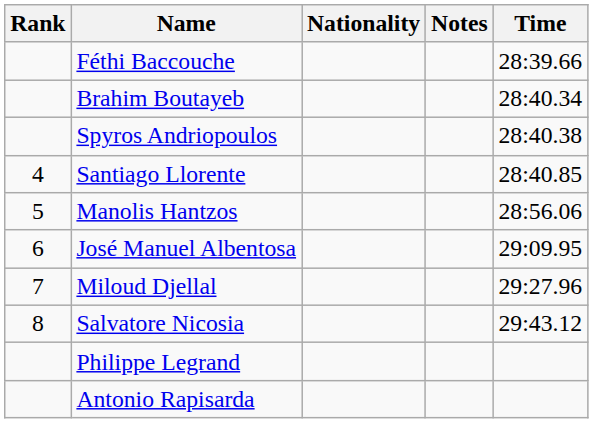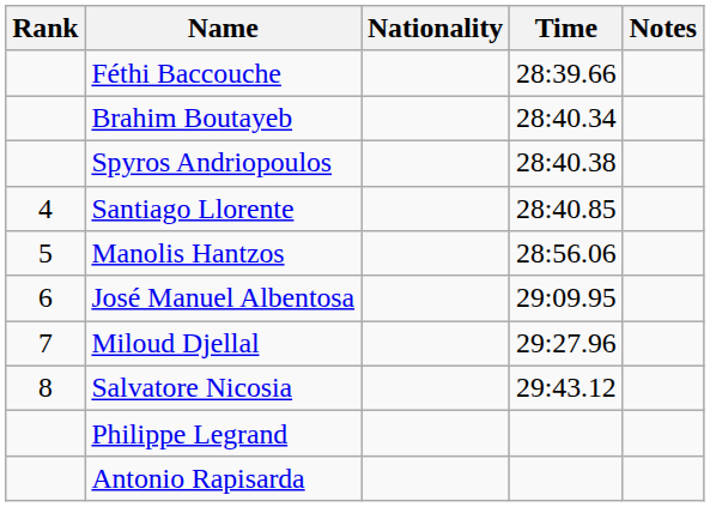 <table class="wikitable sortable" style="text-align:center">
 <tr>
 <th>Rank</th>
 <th>Name</th>
 <th>Nationality</th>
+<th>Time</th>
 <th>Notes</th>
-<th>Time</th>
 </tr>
 <tr>
 <td></td>
 <td align=left><a href='#'>Féthi Baccouche</a></td>
 <td align=left></td>
+<td>28:39.66</td>
 <td></td>
-<td>28:39.66</td>
 </tr>
 <tr>
 <td></td>
 <td align=left><a href='#'>Brahim Boutayeb</a></td>
 <td align=left></td>
+<td>28:40.34</td>
 <td></td>
-<td>28:40.34</td>
 </tr>
 <tr>
 <td></td>
 <td align=left><a href='#'>Spyros Andriopoulos</a></td>
 <td align=left></td>
+<td>28:40.38</td>
 <td></td>
-<td>28:40.38</td>
 </tr>
 <tr>
 <td>4</td>
 <td align=left><a href='#'>Santiago Llorente</a></td>
 <td align=left></td>
+<td>28:40.85</td>
 <td></td>
-<td>28:40.85</td>
 </tr>
 <tr>
 <td>5</td>
 <td align=left><a href='#'>Manolis Hantzos</a></td>
 <td align=left></td>
+<td>28:56.06</td>
 <td></td>
-<td>28:56.06</td>
 </tr>
 <tr>
 <td>6</td>
 <td align=left><a href='#'>José Manuel Albentosa</a></td>
 <td align=left></td>
+<td>29:09.95</td>
 <td></td>
-<td>29:09.95</td>
 </tr>
 <tr>
 <td>7</td>
 <td align=left><a href='#'>Miloud Djellal</a></td>
 <td align=left></td>
+<td>29:27.96</td>
 <td></td>
-<td>29:27.96</td>
 </tr>
 <tr>
 <td>8</td>
 <td align=left><a href='#'>Salvatore Nicosia</a></td>
 <td align=left></td>
+<td>29:43.12</td>
 <td></td>
-<td>29:43.12</td>
 </tr>
 <tr>
 <td></td>
 <td align=left><a href='#'>Philippe Legrand</a></td>
 <td align=left></td>
 <td></td>
 <td></td>
 </tr>
 <tr>
 <td></td>
 <td align=left><a href='#'>Antonio Rapisarda</a></td>
 <td align=left></td>
 <td></td>
 <td></td>
 </tr>
 </table>
